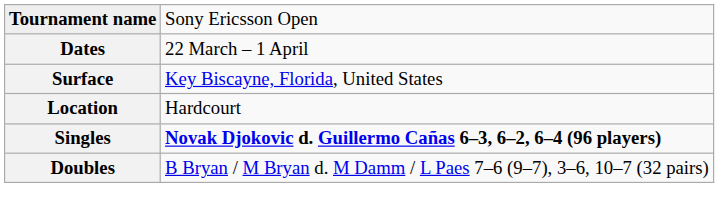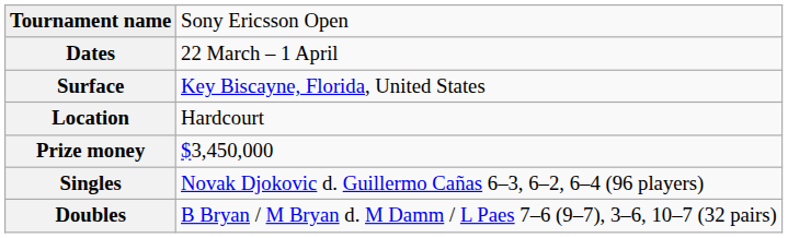 <table class="wikitable">
 <tr>
 <td bgcolor="#EFEFEF"><strong>Tournament name</strong></td>
 <td>Sony Ericsson Open</td>
 </tr>
 <tr>
 <th>Dates</th>
 <td>22 March – 1 April</td>
 </tr>
 <tr>
 <th>Surface</th>
 <td><a href='#'>Key Biscayne, Florida</a>, United States</td>
 </tr>
 <tr>
 <th>Location</th>
 <td>Hardcourt</td>
 </tr>
 <tr>
+<th>Prize money</th>
+<td><a href='#'>$</a>3,450,000</td>
+</tr>
+<tr>
 <th>Singles</th>
-<td><strong><a href='#'>Novak Djokovic</a> d. <a href='#'>Guillermo Cañas</a> 6–3, 6–2, 6–4 (96 players)</strong></td>
+<td><a href='#'>Novak Djokovic</a> d. <a href='#'>Guillermo Cañas</a> 6–3, 6–2, 6–4 (96 players)</td>
 </tr>
 <tr>
 <th>Doubles</th>
 <td><a href='#'>B Bryan</a> / <a href='#'>M Bryan</a> d. <a href='#'>M Damm</a> / <a href='#'>L Paes</a> 7–6 (9–7), 3–6, 10–7 (32 pairs)</td>
 </tr>
 </table>
